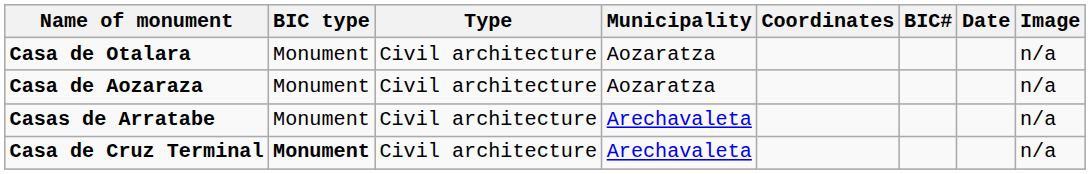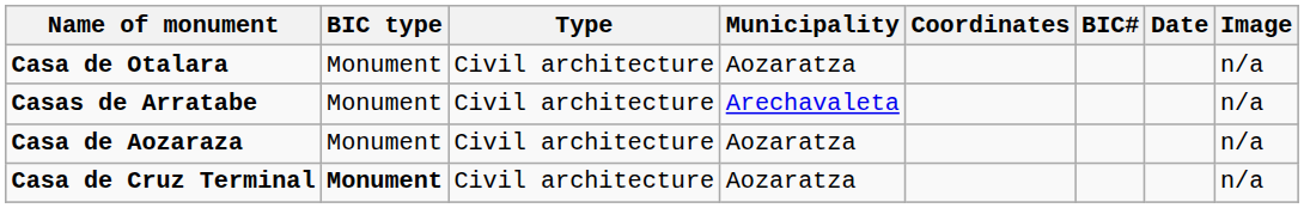 <table class="wikitable">
 <tr>
 <th>Name of monument</th>
 <th>BIC type</th>
 <th>Type</th>
 <th>Municipality</th>
 <th>Coordinates</th>
 <th>BIC#</th>
 <th>Date</th>
 <th>Image</th>
 </tr>
 <tr>
 <td><strong>Casa de Otalara</strong></td>
 <td>Monument</td>
 <td>Civil architecture</td>
 <td>Aozaratza</td>
 <td></td>
 <td></td>
 <td></td>
 <td>n/a</td>
 </tr>
 <tr>
+<td><strong>Casas de Arratabe</strong></td>
+<td>Monument</td>
+<td>Civil architecture</td>
+<td><a href='#'>Arechavaleta</a></td>
+<td></td>
+<td></td>
+<td></td>
+<td>n/a</td>
+</tr>
+<tr>
 <td><strong>Casa de Aozaraza</strong></td>
 <td>Monument</td>
 <td>Civil architecture</td>
 <td>Aozaratza</td>
 <td></td>
 <td></td>
 <td></td>
 <td>n/a</td>
 </tr>
 <tr>
-<td><strong>Casas de Arratabe</strong></td>
-<td>Monument</td>
-<td>Civil architecture</td>
-<td><a href='#'>Arechavaleta</a></td>
-<td></td>
-<td></td>
-<td></td>
-<td>n/a</td>
-</tr>
-<tr>
 <td><strong>Casa de Cruz Terminal</strong></td>
 <td><strong>Monument</strong></td>
 <td>Civil architecture</td>
-<td><a href='#'>Arechavaleta</a></td>
+<td>Aozaratza</td>
 <td></td>
 <td></td>
 <td></td>
 <td>n/a</td>
 </tr>
 </table>
